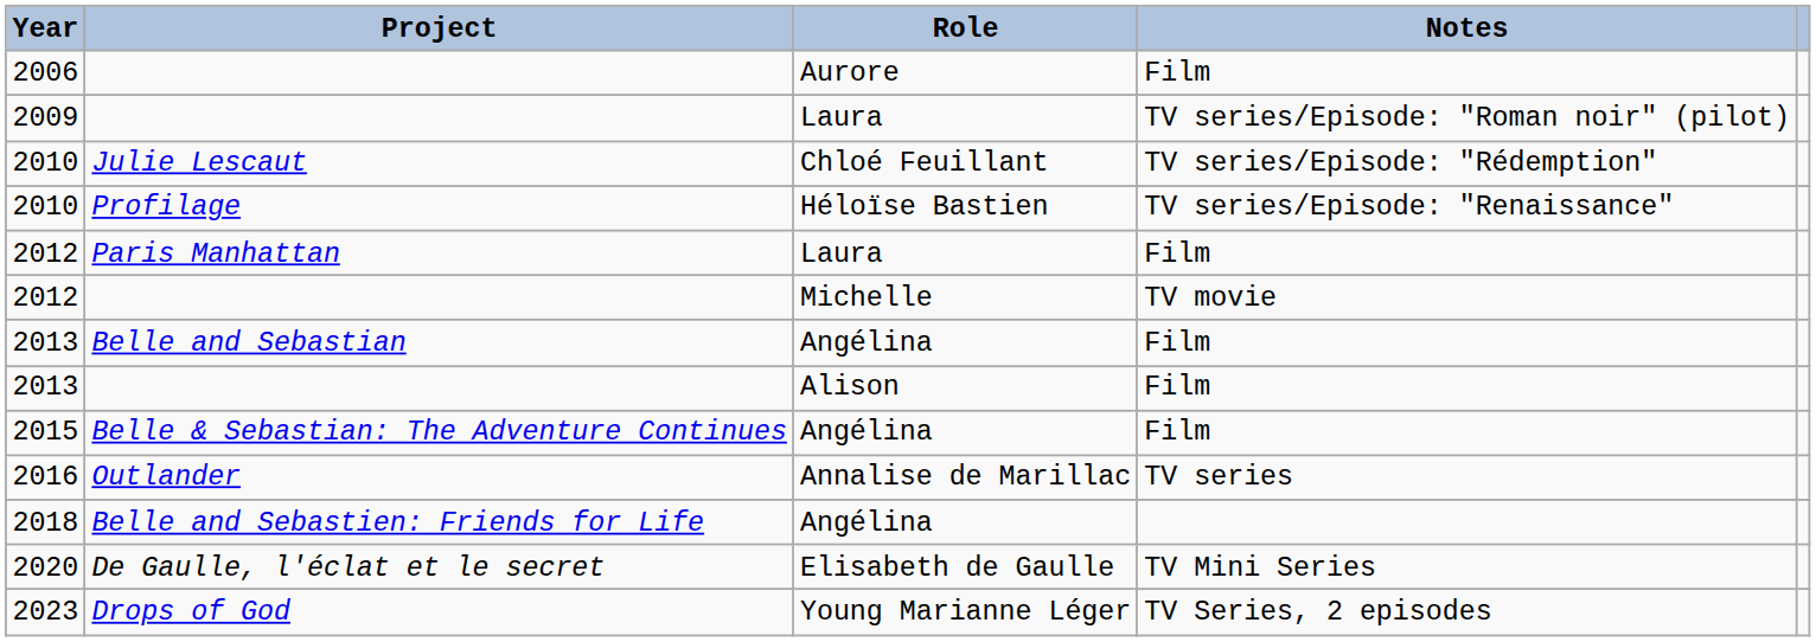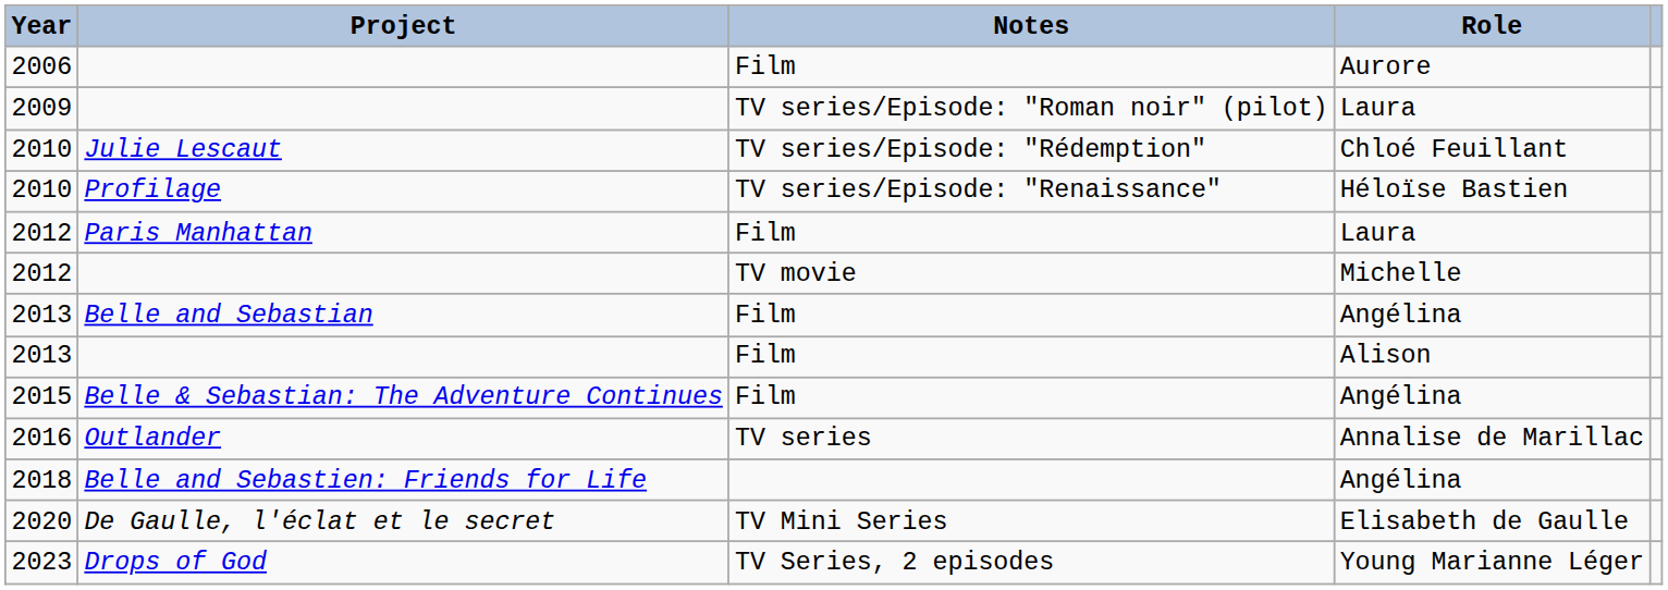 <table class="wikitable">
 <tr>
 <th style="background:#B0C4DE;">Year</th>
 <th style="background:#B0C4DE;">Project</th>
+<th style="background:#B0C4DE;">Notes</th>
 <th style="background:#B0C4DE;">Role</th>
-<th style="background:#B0C4DE;">Notes</th>
 <th style="background:#B0C4DE;"></th>
 </tr>
 <tr>
 <td>2006</td>
 <td><em></em></td>
+<td>Film</td>
 <td>Aurore</td>
-<td>Film</td>
 <td></td>
 </tr>
 <tr>
 <td>2009</td>
 <td><em></em></td>
+<td>TV series/Episode: "Roman noir" (pilot)</td>
 <td>Laura</td>
-<td>TV series/Episode: "Roman noir" (pilot)</td>
 <td></td>
 </tr>
 <tr>
 <td>2010</td>
 <td><em><a href='#'>Julie Lescaut</a></em></td>
+<td>TV series/Episode: "Rédemption"</td>
 <td>Chloé Feuillant</td>
-<td>TV series/Episode: "Rédemption"</td>
 <td></td>
 </tr>
 <tr>
 <td>2010</td>
 <td><em><a href='#'>Profilage</a></em></td>
+<td>TV series/Episode: "Renaissance"</td>
 <td>Héloïse Bastien</td>
-<td>TV series/Episode: "Renaissance"</td>
 <td></td>
 </tr>
 <tr>
 <td>2012</td>
 <td><em><a href='#'>Paris Manhattan</a></em></td>
+<td>Film</td>
 <td>Laura</td>
-<td>Film</td>
 <td></td>
 </tr>
 <tr>
 <td>2012</td>
 <td><em></em></td>
+<td>TV movie</td>
 <td>Michelle</td>
-<td>TV movie</td>
 <td></td>
 </tr>
 <tr>
 <td>2013</td>
 <td><em><a href='#'>Belle and Sebastian</a></em></td>
+<td>Film</td>
 <td>Angélina</td>
-<td>Film</td>
 <td></td>
 </tr>
 <tr>
 <td>2013</td>
 <td><em></em></td>
+<td>Film</td>
 <td>Alison</td>
-<td>Film</td>
 <td></td>
 </tr>
 <tr>
 <td>2015</td>
 <td><em><a href='#'>Belle & Sebastian: The Adventure Continues</a></em></td>
+<td>Film</td>
 <td>Angélina</td>
-<td>Film</td>
 <td></td>
 </tr>
 <tr>
 <td>2016</td>
 <td><em><a href='#'>Outlander</a></em></td>
+<td>TV series</td>
 <td>Annalise de Marillac</td>
-<td>TV series</td>
 <td></td>
 </tr>
 <tr>
 <td>2018</td>
 <td><em><a href='#'>Belle and Sebastien: Friends for Life</a></em></td>
+<td></td>
 <td>Angélina</td>
-<td></td>
 <td></td>
 </tr>
 <tr>
 <td>2020</td>
 <td><em>De Gaulle, l'éclat et le secret</em></td>
+<td>TV Mini Series</td>
 <td>Elisabeth de Gaulle</td>
-<td>TV Mini Series</td>
 <td></td>
 </tr>
 <tr>
 <td>2023</td>
 <td><em><a href='#'>Drops of God</a></em></td>
+<td>TV Series, 2 episodes</td>
 <td>Young Marianne Léger</td>
-<td>TV Series, 2 episodes</td>
 <td></td>
 </tr>
 </table>
